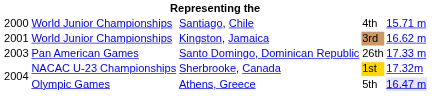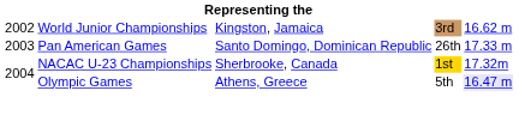 <table>
 <tr>
 <th colspan="5">Representing the </th>
 </tr>
 <tr>
-<td>2000</td>
-<td><a href='#'>World Junior Championships</a></td>
-<td><a href='#'>Santiago</a>, <a href='#'>Chile</a></td>
-<td>4th</td>
-<td><a href='#'>15.71 m</a></td>
-</tr>
-<tr>
-<td>2001</td>
+<td>2002</td>
 <td><a href='#'>World Junior Championships</a></td>
 <td><a href='#'>Kingston</a>, <a href='#'>Jamaica</a></td>
 <td bgcolor="cc9966">3rd</td>
 <td><a href='#'>16.62 m</a></td>
 </tr>
 <tr>
 <td>2003</td>
 <td><a href='#'>Pan American Games</a></td>
 <td><a href='#'>Santo Domingo, Dominican Republic</a></td>
 <td>26th</td>
 <td><a href='#'>17.33 m</a></td>
 </tr>
 <tr>
 <td rowspan=2>2004</td>
 <td><a href='#'>NACAC U-23 Championships</a></td>
 <td><a href='#'>Sherbrooke</a>, <a href='#'>Canada</a></td>
 <td bgcolor=gold>1st</td>
 <td><a href='#'>17.32m</a></td>
 </tr>
 <tr>
 <td><a href='#'>Olympic Games</a></td>
 <td><a href='#'>Athens, Greece</a></td>
 <td>5th</td>
 <td style="background: lavender;"><a href='#'>16.47 m</a></td>
 </tr>
 </table>
